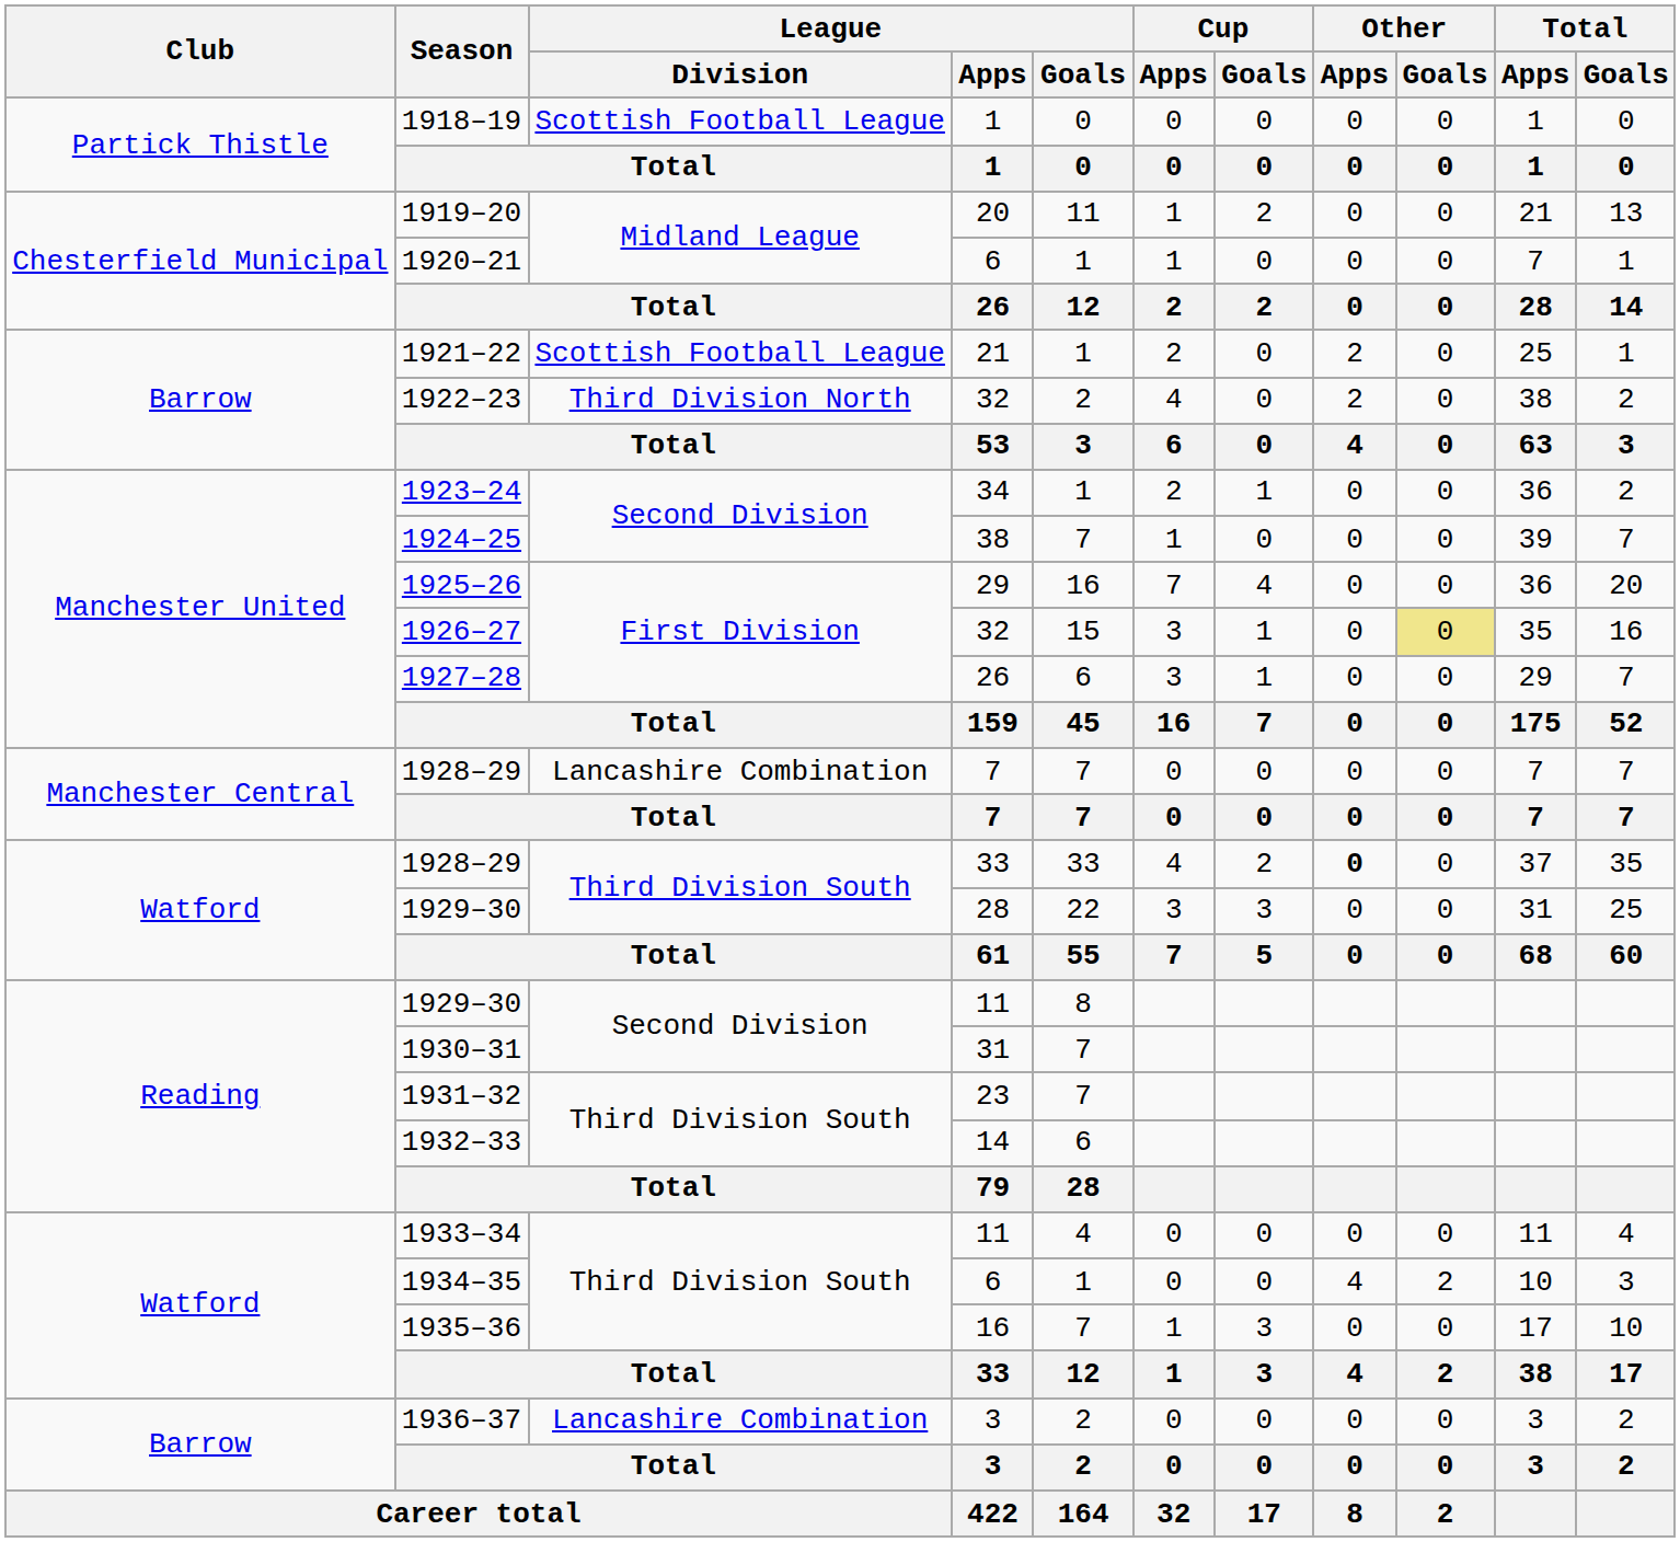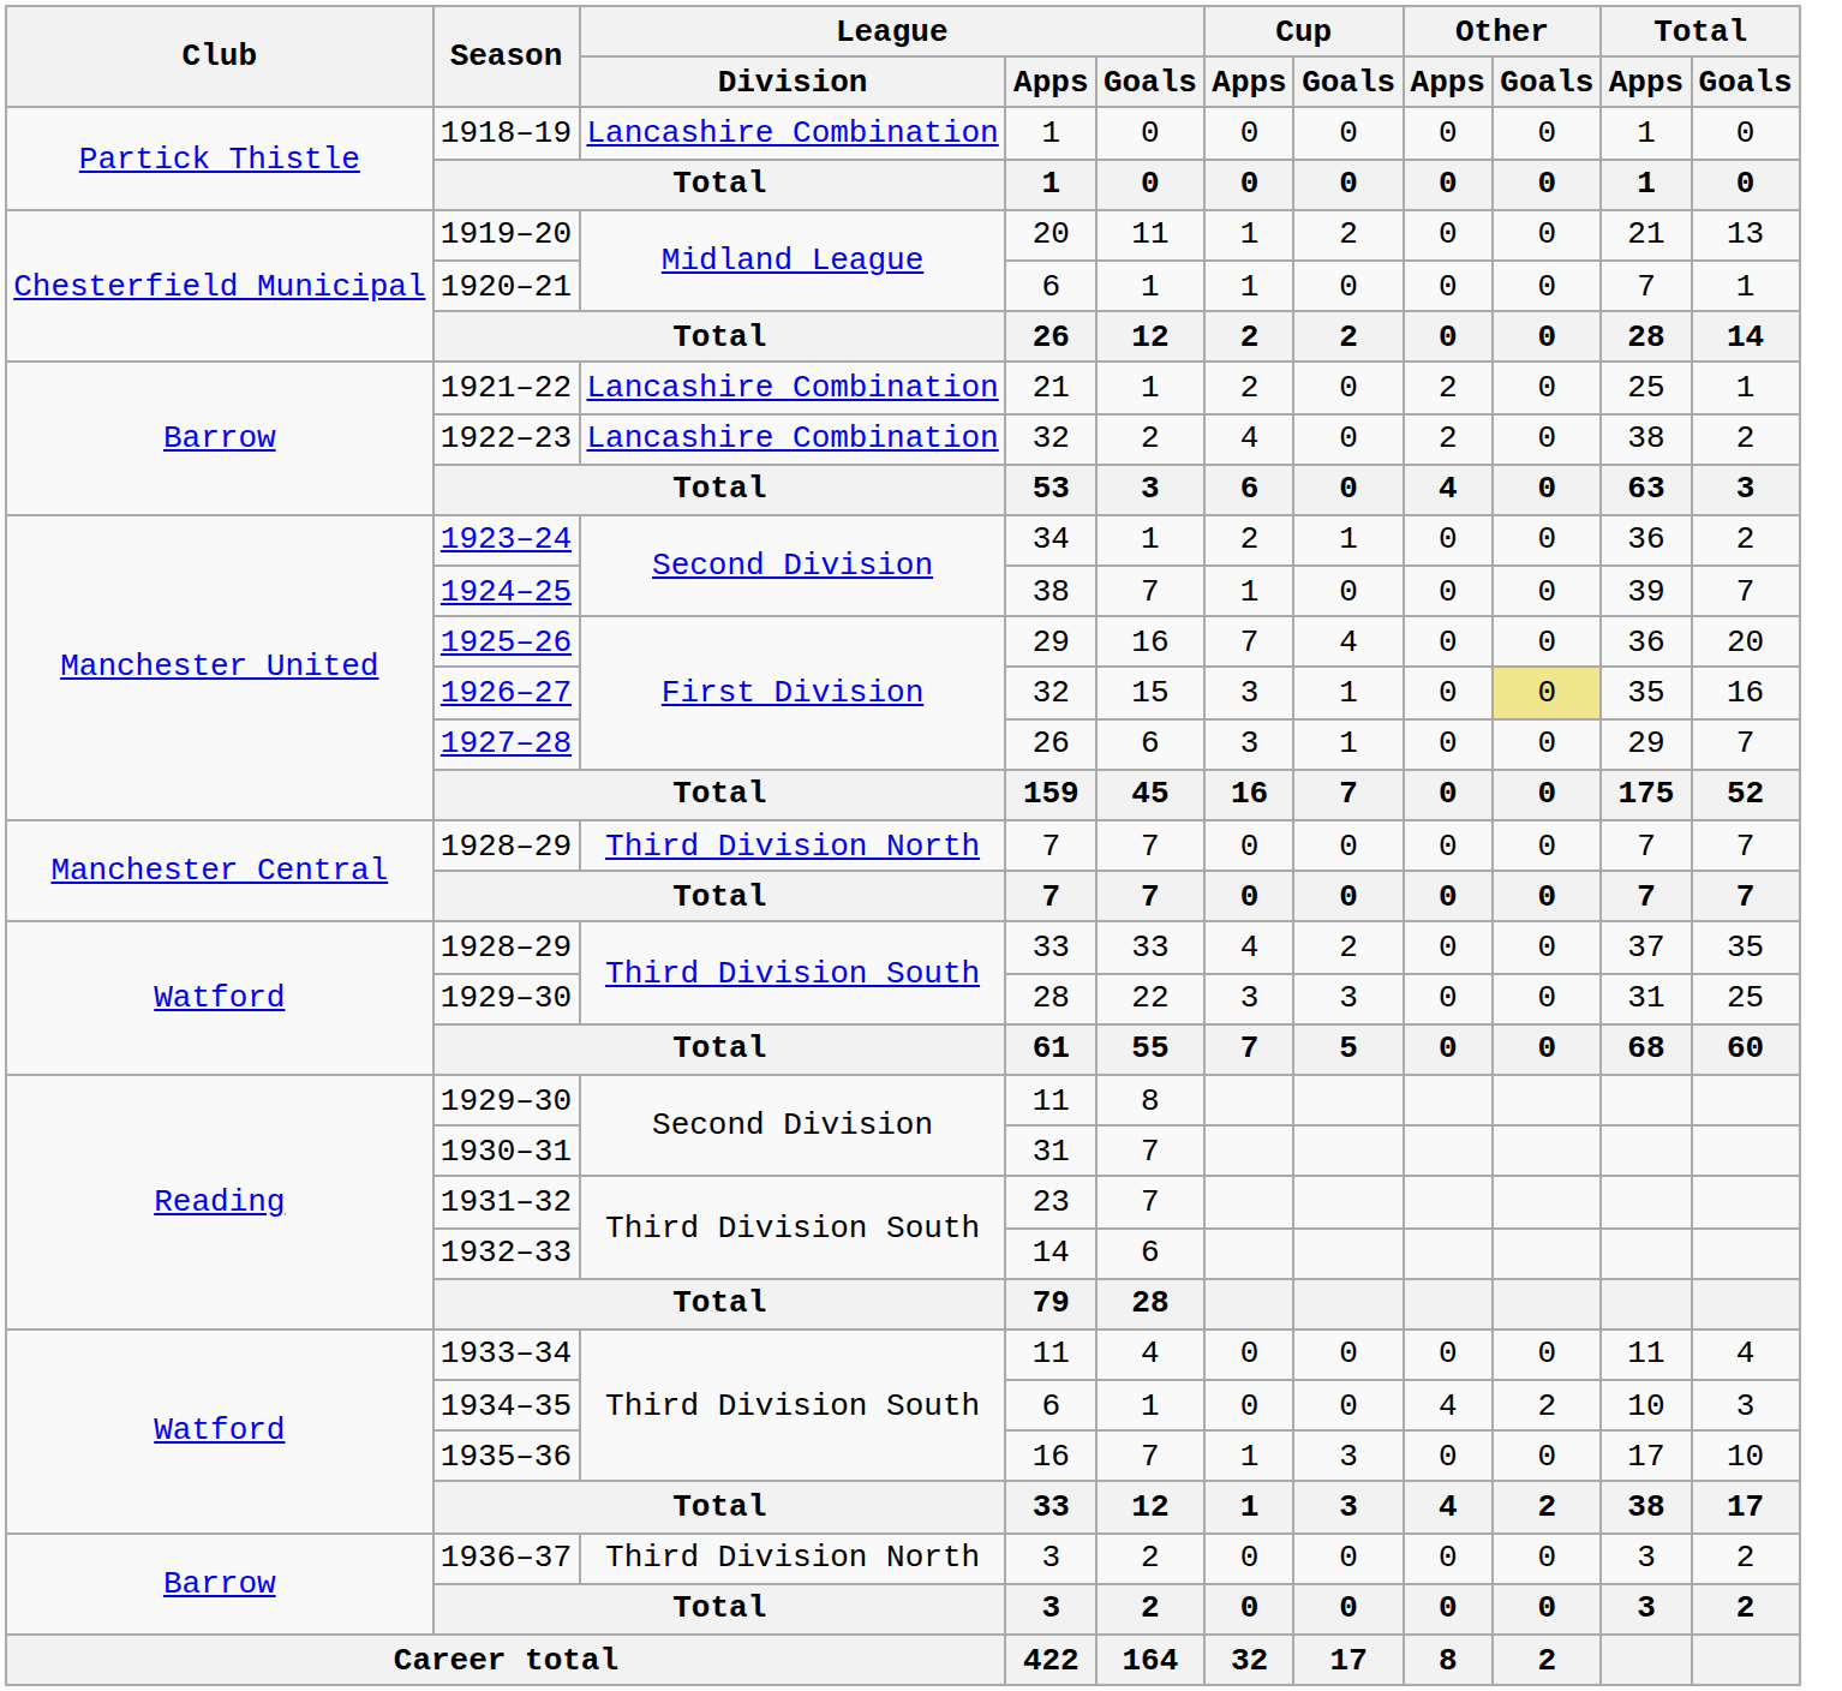 <table class="wikitable" style="text-align:center">
 <tr>
 <th rowspan="2">Club</th>
 <th rowspan="2">Season</th>
 <th colspan="3">League</th>
 <th colspan="2">Cup</th>
 <th colspan="2">Other</th>
 <th colspan="2">Total</th>
 </tr>
 <tr>
 <th>Division</th>
 <th>Apps</th>
 <th>Goals</th>
 <th>Apps</th>
 <th>Goals</th>
 <th>Apps</th>
 <th>Goals</th>
 <th>Apps</th>
 <th>Goals</th>
 </tr>
 <tr>
 <td rowspan="2"><a href='#'>Partick Thistle</a></td>
 <td>1918–19</td>
-<td><a href='#'>Scottish Football League</a></td>
+<td><a href='#'>Lancashire Combination</a></td>
 <td>1</td>
 <td>0</td>
 <td>0</td>
 <td>0</td>
 <td>0</td>
 <td>0</td>
 <td>1</td>
 <td>0</td>
 </tr>
 <tr>
 <th colspan="2">Total</th>
 <th>1</th>
 <th>0</th>
 <th>0</th>
 <th>0</th>
 <th>0</th>
 <th>0</th>
 <th>1</th>
 <th>0</th>
 </tr>
 <tr>
 <td rowspan="3"><a href='#'>Chesterfield Municipal</a></td>
 <td>1919–20</td>
 <td rowspan="2"><a href='#'>Midland League</a></td>
 <td>20</td>
 <td>11</td>
 <td>1</td>
 <td>2</td>
 <td>0</td>
 <td>0</td>
 <td>21</td>
 <td>13</td>
 </tr>
 <tr>
 <td>1920–21</td>
 <td>6</td>
 <td>1</td>
 <td>1</td>
 <td>0</td>
 <td>0</td>
 <td>0</td>
 <td>7</td>
 <td>1</td>
 </tr>
 <tr>
 <th colspan="2">Total</th>
 <th>26</th>
 <th>12</th>
 <th>2</th>
 <th>2</th>
 <th>0</th>
 <th>0</th>
 <th>28</th>
 <th>14</th>
 </tr>
 <tr>
 <td rowspan="3"><a href='#'>Barrow</a></td>
 <td>1921–22</td>
-<td><a href='#'>Scottish Football League</a></td>
+<td><a href='#'>Lancashire Combination</a></td>
 <td>21</td>
 <td>1</td>
 <td>2</td>
 <td>0</td>
 <td>2</td>
 <td>0</td>
 <td>25</td>
 <td>1</td>
 </tr>
 <tr>
 <td>1922–23</td>
-<td><a href='#'>Third Division North</a></td>
+<td><a href='#'>Lancashire Combination</a></td>
 <td>32</td>
 <td>2</td>
 <td>4</td>
 <td>0</td>
 <td>2</td>
 <td>0</td>
 <td>38</td>
 <td>2</td>
 </tr>
 <tr>
 <th colspan="2">Total</th>
 <th>53</th>
 <th>3</th>
 <th>6</th>
 <th>0</th>
 <th>4</th>
 <th>0</th>
 <th>63</th>
 <th>3</th>
 </tr>
 <tr>
 <td rowspan="6"><a href='#'>Manchester United</a></td>
 <td><a href='#'>1923–24</a></td>
 <td rowspan="2"><a href='#'>Second Division</a></td>
 <td>34</td>
 <td>1</td>
 <td>2</td>
 <td>1</td>
 <td>0</td>
 <td>0</td>
 <td>36</td>
 <td>2</td>
 </tr>
 <tr>
 <td><a href='#'>1924–25</a></td>
 <td>38</td>
 <td>7</td>
 <td>1</td>
 <td>0</td>
 <td>0</td>
 <td>0</td>
 <td>39</td>
 <td>7</td>
 </tr>
 <tr>
 <td><a href='#'>1925–26</a></td>
 <td rowspan="3"><a href='#'>First Division</a></td>
 <td>29</td>
 <td>16</td>
 <td>7</td>
 <td>4</td>
 <td>0</td>
 <td>0</td>
 <td>36</td>
 <td>20</td>
 </tr>
 <tr>
 <td><a href='#'>1926–27</a></td>
 <td>32</td>
 <td>15</td>
 <td>3</td>
 <td>1</td>
 <td>0</td>
 <td style="background: khaki;">0</td>
 <td>35</td>
 <td>16</td>
 </tr>
 <tr>
 <td><a href='#'>1927–28</a></td>
 <td>26</td>
 <td>6</td>
 <td>3</td>
 <td>1</td>
 <td>0</td>
 <td>0</td>
 <td>29</td>
 <td>7</td>
 </tr>
 <tr>
 <th colspan="2">Total</th>
 <th>159</th>
 <th>45</th>
 <th>16</th>
 <th>7</th>
 <th>0</th>
 <th>0</th>
 <th>175</th>
 <th>52</th>
 </tr>
 <tr>
 <td rowspan="2"><a href='#'>Manchester Central</a></td>
 <td>1928–29</td>
-<td>Lancashire Combination</td>
+<td><a href='#'>Third Division North</a></td>
 <td>7</td>
 <td>7</td>
 <td>0</td>
 <td>0</td>
 <td>0</td>
 <td>0</td>
 <td>7</td>
 <td>7</td>
 </tr>
 <tr>
 <th colspan="2">Total</th>
 <th>7</th>
 <th>7</th>
 <th>0</th>
 <th>0</th>
 <th>0</th>
 <th>0</th>
 <th>7</th>
 <th>7</th>
 </tr>
 <tr>
 <td rowspan="3"><a href='#'>Watford</a></td>
 <td>1928–29</td>
 <td rowspan="2"><a href='#'>Third Division South</a></td>
 <td>33</td>
 <td>33</td>
 <td>4</td>
 <td>2</td>
-<td><strong>0</strong></td>
+<td>0</td>
 <td>0</td>
 <td>37</td>
 <td>35</td>
 </tr>
 <tr>
 <td>1929–30</td>
 <td>28</td>
 <td>22</td>
 <td>3</td>
 <td>3</td>
 <td>0</td>
 <td>0</td>
 <td>31</td>
 <td>25</td>
 </tr>
 <tr>
 <th colspan="2">Total</th>
 <th>61</th>
 <th>55</th>
 <th>7</th>
 <th>5</th>
 <th>0</th>
 <th>0</th>
 <th>68</th>
 <th>60</th>
 </tr>
 <tr>
 <td rowspan="5"><a href='#'>Reading</a></td>
 <td>1929–30</td>
 <td rowspan="2">Second Division</td>
 <td>11</td>
 <td>8</td>
 <td></td>
 <td></td>
 <td></td>
 <td></td>
 <td></td>
 <td></td>
 </tr>
 <tr>
 <td>1930–31</td>
 <td>31</td>
 <td>7</td>
 <td></td>
 <td></td>
 <td></td>
 <td></td>
 <td></td>
 <td></td>
 </tr>
 <tr>
 <td>1931–32</td>
 <td rowspan="2">Third Division South</td>
 <td>23</td>
 <td>7</td>
 <td></td>
 <td></td>
 <td></td>
 <td></td>
 <td></td>
 <td></td>
 </tr>
 <tr>
 <td>1932–33</td>
 <td>14</td>
 <td>6</td>
 <td></td>
 <td></td>
 <td></td>
 <td></td>
 <td></td>
 <td></td>
 </tr>
 <tr>
 <th colspan="2">Total</th>
 <th>79</th>
 <th>28</th>
 <th></th>
 <th></th>
 <th></th>
 <th></th>
 <th></th>
 <th></th>
 </tr>
 <tr>
 <td rowspan="4"><a href='#'>Watford</a></td>
 <td>1933–34</td>
 <td rowspan="3">Third Division South</td>
 <td>11</td>
 <td>4</td>
 <td>0</td>
 <td>0</td>
 <td>0</td>
 <td>0</td>
 <td>11</td>
 <td>4</td>
 </tr>
 <tr>
 <td>1934–35</td>
 <td>6</td>
 <td>1</td>
 <td>0</td>
 <td>0</td>
 <td>4</td>
 <td>2</td>
 <td>10</td>
 <td>3</td>
 </tr>
 <tr>
 <td>1935–36</td>
 <td>16</td>
 <td>7</td>
 <td>1</td>
 <td>3</td>
 <td>0</td>
 <td>0</td>
 <td>17</td>
 <td>10</td>
 </tr>
 <tr>
 <th colspan="2">Total</th>
 <th>33</th>
 <th>12</th>
 <th>1</th>
 <th>3</th>
 <th>4</th>
 <th>2</th>
 <th>38</th>
 <th>17</th>
 </tr>
 <tr>
 <td rowspan="2"><a href='#'>Barrow</a></td>
 <td>1936–37</td>
-<td><a href='#'>Lancashire Combination</a></td>
+<td>Third Division North</td>
 <td>3</td>
 <td>2</td>
 <td>0</td>
 <td>0</td>
 <td>0</td>
 <td>0</td>
 <td>3</td>
 <td>2</td>
 </tr>
 <tr>
 <th colspan="2">Total</th>
 <th>3</th>
 <th>2</th>
 <th>0</th>
 <th>0</th>
 <th>0</th>
 <th>0</th>
 <th>3</th>
 <th>2</th>
 </tr>
 <tr>
 <th colspan="3">Career total</th>
 <th>422</th>
 <th>164</th>
 <th>32</th>
 <th>17</th>
 <th>8</th>
 <th>2</th>
 <th></th>
 <th></th>
 </tr>
 </table>
